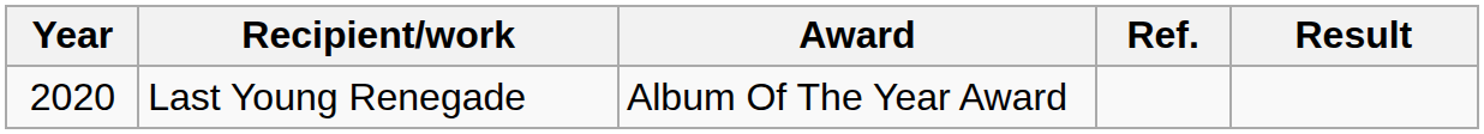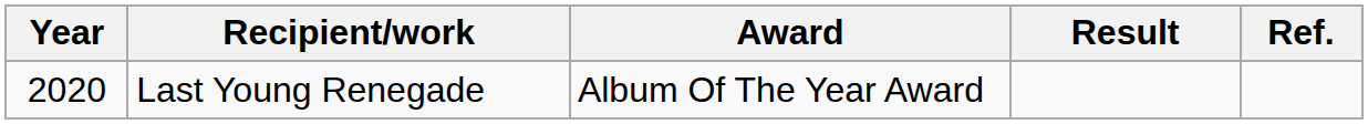 <table class="wikitable plainrowheaders">
 <tr>
 <th scope="col" style="width:3em;">Year</th>
 <th scope="col" style="width:12em;">Recipient/work</th>
 <th scope="col" style="width:12em;">Award</th>
+<th scope="col" style="width:6em;">Result</th>
 <th scope="col" style="width:3em;">Ref.</th>
-<th scope="col" style="width:6em;">Result</th>
 </tr>
 <tr>
 <td align="center">2020</td>
 <td>Last Young Renegade</td>
 <td>Album Of The Year Award</td>
+<td></td>
 <td align="center"></td>
-<td></td>
 </tr>
 </table>
